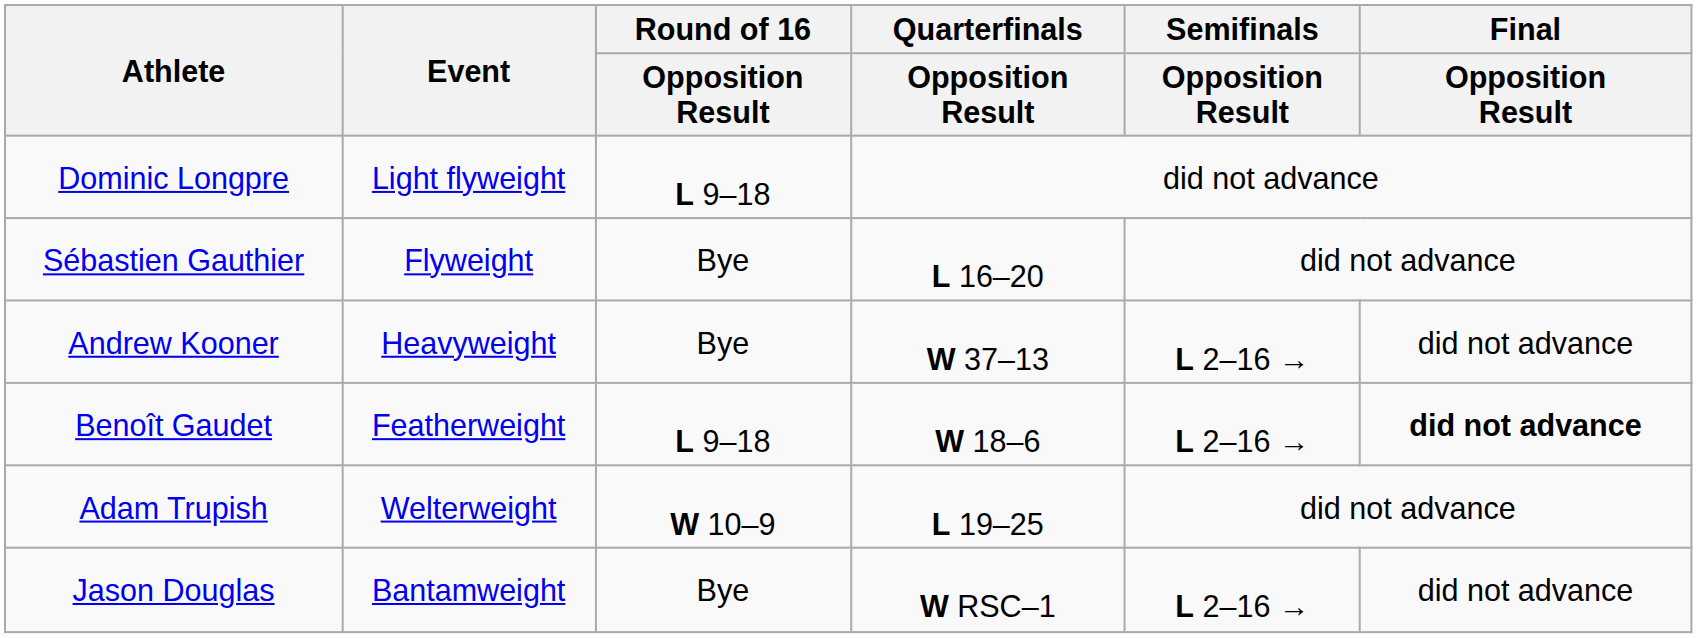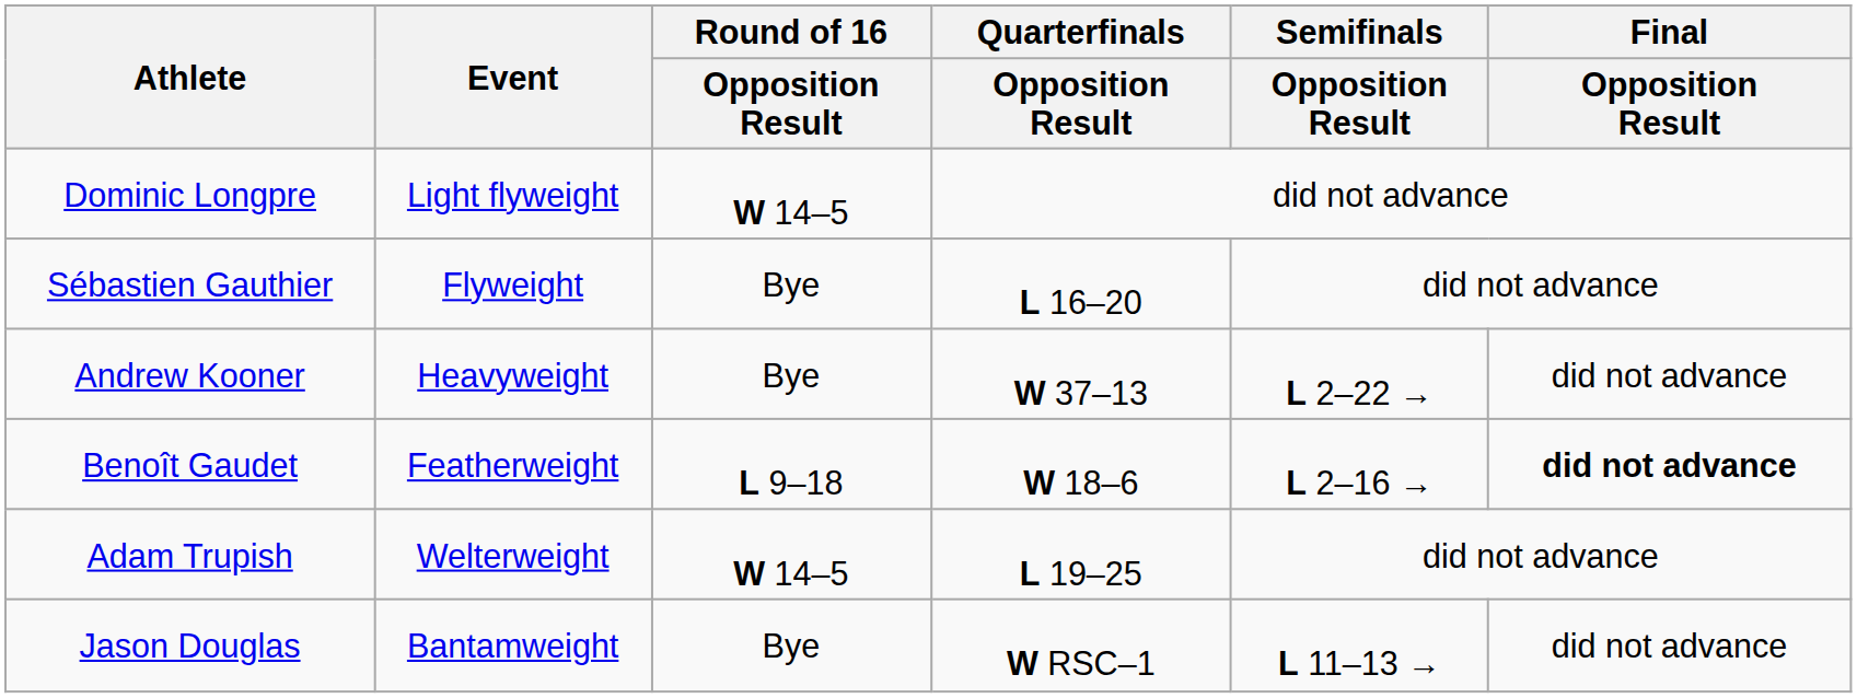 <table class="wikitable" style="font-size:95%; text-align:center;" width="95%">
 <tr>
 <th rowspan="2">Athlete</th>
 <th rowspan="2">Event</th>
 <th>Round of 16</th>
 <th>Quarterfinals</th>
 <th>Semifinals</th>
 <th>Final</th>
 </tr>
 <tr>
 <th>Opposition<br>Result</th>
 <th>Opposition<br>Result</th>
 <th>Opposition<br>Result</th>
 <th>Opposition<br>Result</th>
 </tr>
 <tr>
 <td width=20%><a href='#'>Dominic Longpre</a></td>
 <td width=15%><a href='#'>Light flyweight</a></td>
-<td><br><strong>L</strong> 9–18</td>
+<td><br><strong>W</strong> 14–5</td>
 <td colspan=3>did not advance</td>
 </tr>
 <tr>
 <td width=20%><a href='#'>Sébastien Gauthier</a></td>
 <td width=15%><a href='#'>Flyweight</a></td>
 <td>Bye</td>
 <td><br><strong>L</strong> 16–20</td>
 <td colspan=2>did not advance</td>
 </tr>
 <tr>
 <td width=20%><a href='#'>Andrew Kooner</a></td>
 <td width=15%><a href='#'>Heavyweight</a></td>
 <td>Bye</td>
 <td><br><strong>W</strong> 37–13</td>
-<td><br><strong>L</strong> 2–16 → </td>
+<td><br><strong>L</strong> 2–22 → </td>
 <td colspan=1>did not advance</td>
 </tr>
 <tr>
 <td width=20%><a href='#'>Benoît Gaudet</a></td>
 <td width=15%><a href='#'>Featherweight</a></td>
 <td><br><strong>L</strong> 9–18</td>
 <td><br><strong>W</strong> 18–6</td>
 <td><br><strong>L</strong> 2–16 → </td>
 <td colspan=1><strong>did not advance</strong></td>
 </tr>
 <tr>
 <td width=20%><a href='#'>Adam Trupish</a></td>
 <td width=15%><a href='#'>Welterweight</a></td>
-<td><br><strong>W</strong> 10–9</td>
+<td><br><strong>W</strong> 14–5</td>
 <td><br><strong>L</strong> 19–25</td>
 <td colspan=2>did not advance</td>
 </tr>
 <tr>
 <td width=20%><a href='#'>Jason Douglas</a></td>
 <td width=15%><a href='#'>Bantamweight</a></td>
 <td>Bye</td>
 <td><br><strong>W</strong> RSC–1</td>
-<td><br><strong>L</strong> 2–16 → </td>
+<td><br><strong>L</strong> 11–13 → </td>
 <td colspan=1>did not advance</td>
 </tr>
 </table>
